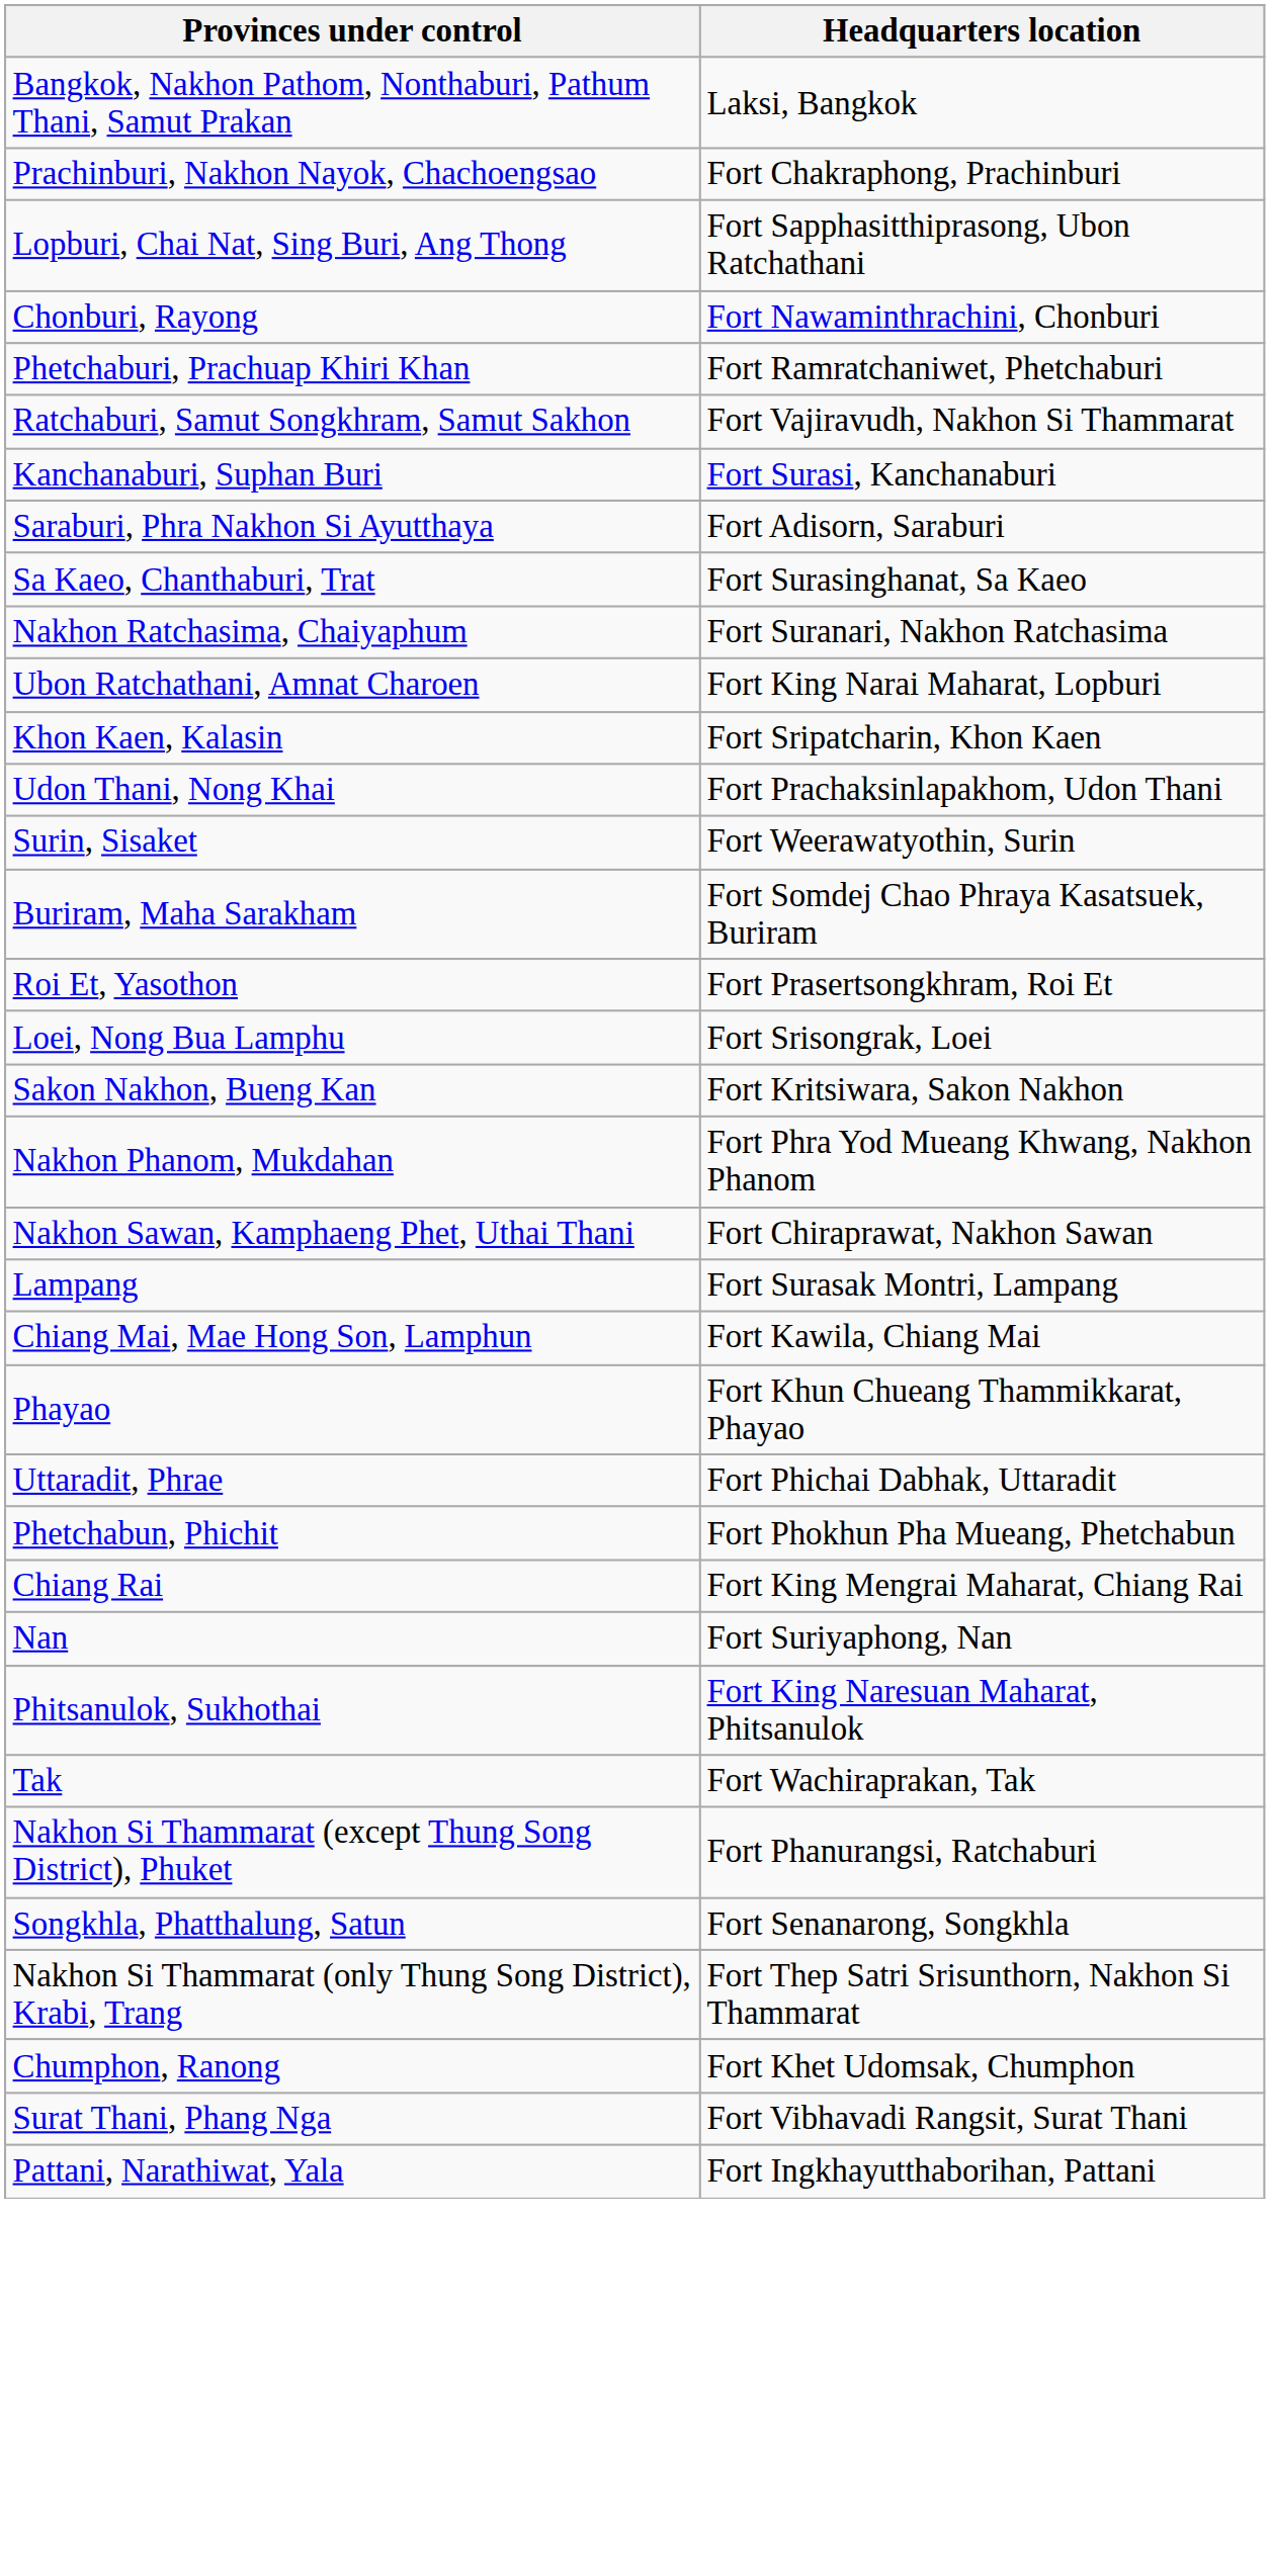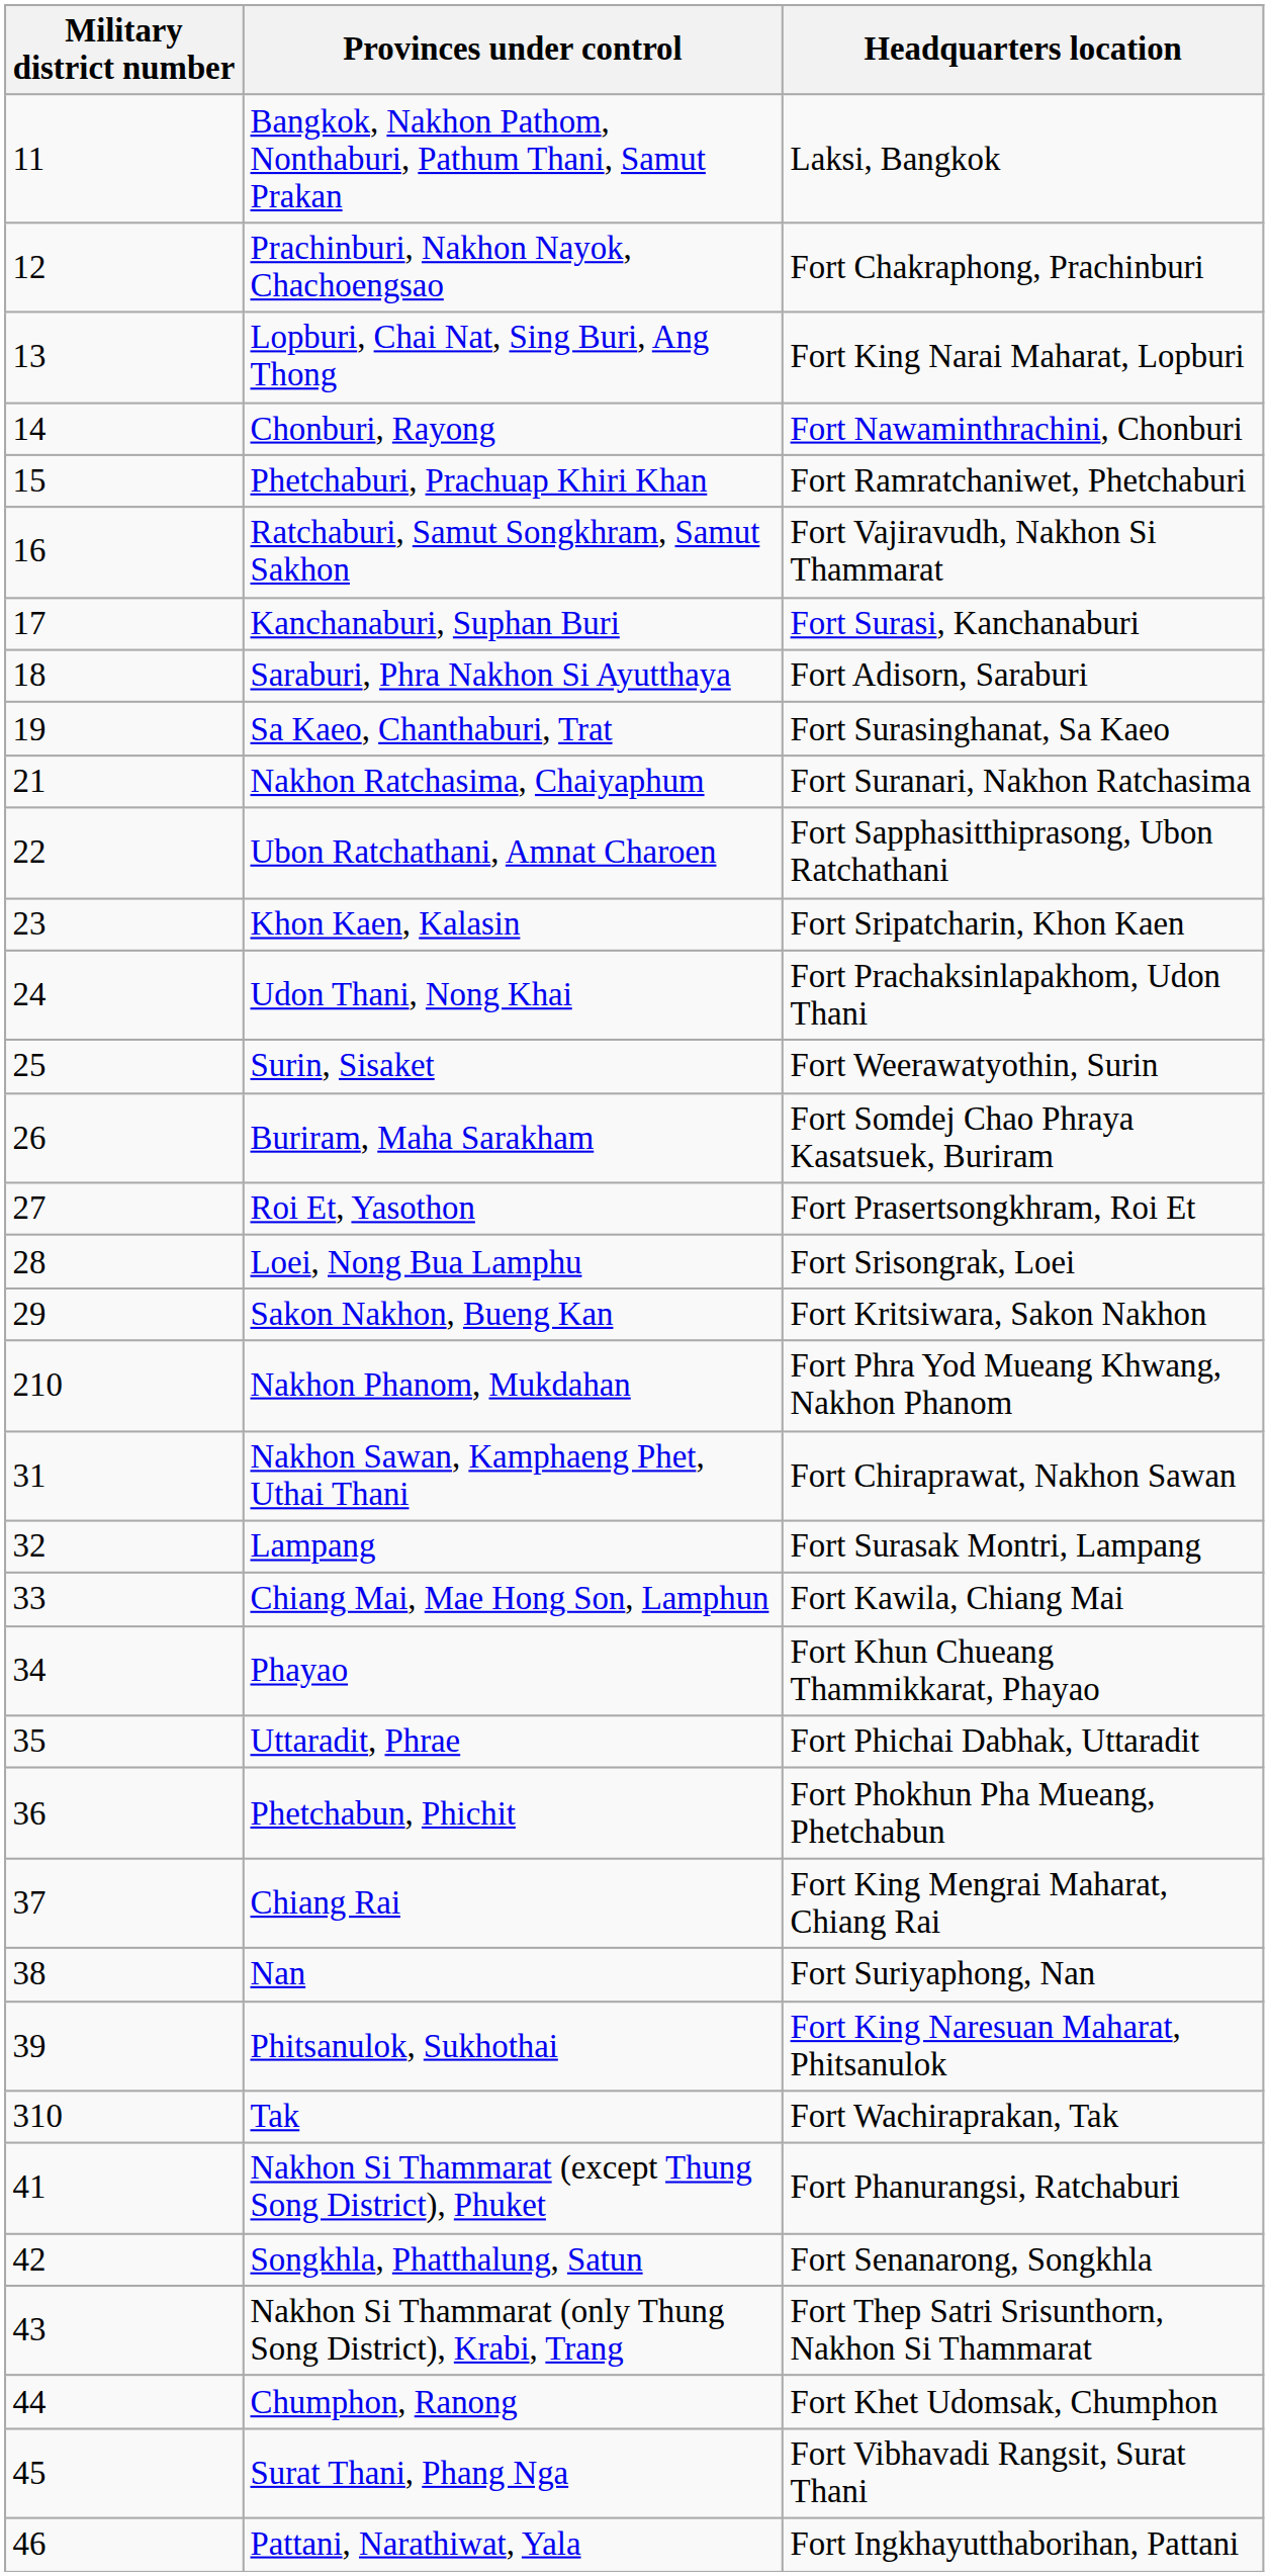 <table class="wikitable">
 <tr>
+<th>Military district number</th>
 <th>Provinces under control</th>
 <th>Headquarters location</th>
 </tr>
 <tr>
+<td>11</td>
 <td><a href='#'>Bangkok</a>, <a href='#'>Nakhon Pathom</a>, <a href='#'>Nonthaburi</a>, <a href='#'>Pathum Thani</a>, <a href='#'>Samut Prakan</a></td>
 <td>Laksi, Bangkok</td>
 </tr>
 <tr>
+<td>12</td>
 <td><a href='#'>Prachinburi</a>, <a href='#'>Nakhon Nayok</a>, <a href='#'>Chachoengsao</a></td>
 <td>Fort Chakraphong, Prachinburi</td>
 </tr>
 <tr>
+<td>13</td>
 <td><a href='#'>Lopburi</a>, <a href='#'>Chai Nat</a>, <a href='#'>Sing Buri</a>, <a href='#'>Ang Thong</a></td>
-<td>Fort Sapphasitthiprasong, Ubon Ratchathani</td>
+<td>Fort King Narai Maharat, Lopburi</td>
 </tr>
 <tr>
+<td>14</td>
 <td><a href='#'>Chonburi</a>, <a href='#'>Rayong</a></td>
 <td><a href='#'>Fort Nawaminthrachini</a>, Chonburi</td>
 </tr>
 <tr>
+<td>15</td>
 <td><a href='#'>Phetchaburi</a>, <a href='#'>Prachuap Khiri Khan</a></td>
 <td>Fort Ramratchaniwet, Phetchaburi</td>
 </tr>
 <tr>
+<td>16</td>
 <td><a href='#'>Ratchaburi</a>, <a href='#'>Samut Songkhram</a>, <a href='#'>Samut Sakhon</a></td>
 <td>Fort Vajiravudh, Nakhon Si Thammarat</td>
 </tr>
 <tr>
+<td>17</td>
 <td><a href='#'>Kanchanaburi</a>, <a href='#'>Suphan Buri</a></td>
 <td><a href='#'>Fort Surasi</a>, Kanchanaburi</td>
 </tr>
 <tr>
+<td>18</td>
 <td><a href='#'>Saraburi</a>, <a href='#'>Phra Nakhon Si Ayutthaya</a></td>
 <td>Fort Adisorn, Saraburi</td>
 </tr>
 <tr>
+<td>19</td>
 <td><a href='#'>Sa Kaeo</a>, <a href='#'>Chanthaburi</a>, <a href='#'>Trat</a></td>
 <td>Fort Surasinghanat, Sa Kaeo</td>
 </tr>
 <tr>
+<td>21</td>
 <td><a href='#'>Nakhon Ratchasima</a>, <a href='#'>Chaiyaphum</a></td>
 <td>Fort Suranari, Nakhon Ratchasima</td>
 </tr>
 <tr>
+<td>22</td>
 <td><a href='#'>Ubon Ratchathani</a>, <a href='#'>Amnat Charoen</a></td>
-<td>Fort King Narai Maharat, Lopburi</td>
+<td>Fort Sapphasitthiprasong, Ubon Ratchathani</td>
 </tr>
 <tr>
+<td>23</td>
 <td><a href='#'>Khon Kaen</a>, <a href='#'>Kalasin</a></td>
 <td>Fort Sripatcharin, Khon Kaen</td>
 </tr>
 <tr>
+<td>24</td>
 <td><a href='#'>Udon Thani</a>, <a href='#'>Nong Khai</a></td>
 <td>Fort Prachaksinlapakhom, Udon Thani</td>
 </tr>
 <tr>
+<td>25</td>
 <td><a href='#'>Surin</a>, <a href='#'>Sisaket</a></td>
 <td>Fort Weerawatyothin, Surin</td>
 </tr>
 <tr>
+<td>26</td>
 <td><a href='#'>Buriram</a>, <a href='#'>Maha Sarakham</a></td>
 <td>Fort Somdej Chao Phraya Kasatsuek, Buriram</td>
 </tr>
 <tr>
+<td>27</td>
 <td><a href='#'>Roi Et</a>, <a href='#'>Yasothon</a></td>
 <td>Fort Prasertsongkhram, Roi Et</td>
 </tr>
 <tr>
+<td>28</td>
 <td><a href='#'>Loei</a>, <a href='#'>Nong Bua Lamphu</a></td>
 <td>Fort Srisongrak, Loei</td>
 </tr>
 <tr>
+<td>29</td>
 <td><a href='#'>Sakon Nakhon</a>, <a href='#'>Bueng Kan</a></td>
 <td>Fort Kritsiwara, Sakon Nakhon</td>
 </tr>
 <tr>
+<td>210</td>
 <td><a href='#'>Nakhon Phanom</a>, <a href='#'>Mukdahan</a></td>
 <td>Fort Phra Yod Mueang Khwang, Nakhon Phanom</td>
 </tr>
 <tr>
+<td>31</td>
 <td><a href='#'>Nakhon Sawan</a>, <a href='#'>Kamphaeng Phet</a>, <a href='#'>Uthai Thani</a></td>
 <td>Fort Chiraprawat, Nakhon Sawan</td>
 </tr>
 <tr>
+<td>32</td>
 <td><a href='#'>Lampang</a></td>
 <td>Fort Surasak Montri, Lampang</td>
 </tr>
 <tr>
+<td>33</td>
 <td><a href='#'>Chiang Mai</a>, <a href='#'>Mae Hong Son</a>, <a href='#'>Lamphun</a></td>
 <td>Fort Kawila, Chiang Mai</td>
 </tr>
 <tr>
+<td>34</td>
 <td><a href='#'>Phayao</a></td>
 <td>Fort Khun Chueang Thammikkarat, Phayao</td>
 </tr>
 <tr>
+<td>35</td>
 <td><a href='#'>Uttaradit</a>, <a href='#'>Phrae</a></td>
 <td>Fort Phichai Dabhak, Uttaradit</td>
 </tr>
 <tr>
+<td>36</td>
 <td><a href='#'>Phetchabun</a>, <a href='#'>Phichit</a></td>
 <td>Fort Phokhun Pha Mueang, Phetchabun</td>
 </tr>
 <tr>
+<td>37</td>
 <td><a href='#'>Chiang Rai</a></td>
 <td>Fort King Mengrai Maharat, Chiang Rai</td>
 </tr>
 <tr>
+<td>38</td>
 <td><a href='#'>Nan</a></td>
 <td>Fort Suriyaphong, Nan</td>
 </tr>
 <tr>
+<td>39</td>
 <td><a href='#'>Phitsanulok</a>, <a href='#'>Sukhothai</a></td>
 <td><a href='#'>Fort King Naresuan Maharat</a>, Phitsanulok</td>
 </tr>
 <tr>
+<td>310</td>
 <td><a href='#'>Tak</a></td>
 <td>Fort Wachiraprakan, Tak</td>
 </tr>
 <tr>
+<td>41</td>
 <td><a href='#'>Nakhon Si Thammarat</a> (except <a href='#'>Thung Song District</a>), <a href='#'>Phuket</a></td>
 <td>Fort Phanurangsi, Ratchaburi</td>
 </tr>
 <tr>
+<td>42</td>
 <td><a href='#'>Songkhla</a>, <a href='#'>Phatthalung</a>, <a href='#'>Satun</a></td>
 <td>Fort Senanarong, Songkhla</td>
 </tr>
 <tr>
+<td>43</td>
 <td>Nakhon Si Thammarat (only Thung Song District), <a href='#'>Krabi</a>, <a href='#'>Trang</a></td>
 <td>Fort Thep Satri Srisunthorn, Nakhon Si Thammarat</td>
 </tr>
 <tr>
+<td>44</td>
 <td><a href='#'>Chumphon</a>, <a href='#'>Ranong</a></td>
 <td>Fort Khet Udomsak, Chumphon</td>
 </tr>
 <tr>
+<td>45</td>
 <td><a href='#'>Surat Thani</a>, <a href='#'>Phang Nga</a></td>
 <td>Fort Vibhavadi Rangsit, Surat Thani</td>
 </tr>
 <tr>
+<td>46</td>
 <td><a href='#'>Pattani</a>, <a href='#'>Narathiwat</a>, <a href='#'>Yala</a></td>
 <td>Fort Ingkhayutthaborihan, Pattani</td>
 </tr>
 </table>
